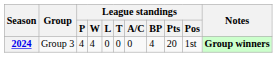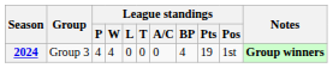 <table class="wikitable sortable">
 <tr>
 <th scope="col" rowspan="2">Season</th>
 <th scope="col" rowspan="2">Group</th>
 <th scope="col" colspan="8">League standings</th>
 <th scope="col" rowspan="2">Notes</th>
 </tr>
 <tr>
 <th scope="col">P</th>
 <th scope="col">W</th>
 <th scope="col">L</th>
 <th scope="col">T</th>
 <th scope="col">A/C</th>
 <th scope="col">BP</th>
 <th scope="col">Pts</th>
 <th scope="col">Pos</th>
 </tr>
 <tr>
 <th scope="row"><a href='#'>2024</a></th>
 <td>Group 3</td>
 <td>4</td>
 <td>4</td>
 <td>0</td>
 <td>0</td>
 <td>0</td>
 <td>4</td>
-<td>20</td>
+<td>19</td>
 <td>1st</td>
 <td style="background: #cfc;"><strong>Group winners</strong></td>
 </tr>
 </table>
